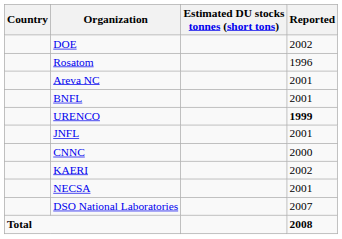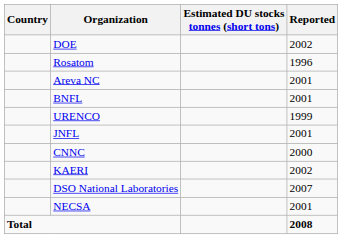 <table class="wikitable">
 <tr>
 <th>Country</th>
 <th>Organization</th>
 <th>Estimated DU stocks<br><a href='#'>tonnes</a> (<a href='#'>short tons</a>)</th>
 <th>Reported</th>
 </tr>
 <tr>
 <td></td>
 <td><a href='#'>DOE</a></td>
 <td style="text-align:right;"></td>
 <td>2002</td>
 </tr>
 <tr>
 <td></td>
 <td><a href='#'>Rosatom</a></td>
 <td style="text-align:right;"></td>
 <td>1996</td>
 </tr>
 <tr>
 <td></td>
 <td><a href='#'>Areva NC</a></td>
 <td style="text-align:right;"></td>
 <td>2001</td>
 </tr>
 <tr>
 <td></td>
 <td><a href='#'>BNFL</a></td>
 <td style="text-align:right;"></td>
 <td>2001</td>
 </tr>
 <tr>
 <td></td>
 <td><a href='#'>URENCO</a></td>
 <td style="text-align:right;"></td>
-<td><strong>1999</strong></td>
+<td>1999</td>
 </tr>
 <tr>
 <td></td>
 <td><a href='#'>JNFL</a></td>
 <td style="text-align:right;"></td>
 <td>2001</td>
 </tr>
 <tr>
 <td></td>
 <td><a href='#'>CNNC</a></td>
 <td style="text-align:right;"></td>
 <td>2000</td>
 </tr>
 <tr>
 <td></td>
 <td><a href='#'>KAERI</a></td>
 <td style="text-align:right;"></td>
 <td>2002</td>
 </tr>
 <tr>
 <td></td>
+<td><a href='#'>DSO National Laboratories</a></td>
+<td style="text-align:right;"></td>
+<td>2007</td>
+</tr>
+<tr>
+<td></td>
 <td><a href='#'>NECSA</a></td>
 <td style="text-align:right;"></td>
 <td>2001</td>
-</tr>
-<tr>
-<td></td>
-<td><a href='#'>DSO National Laboratories</a></td>
-<td style="text-align:right;"></td>
-<td>2007</td>
 </tr>
 <tr style="font-weight:bold;">
 <td colspan=2>Total</td>
 <td style="text-align:right;"></td>
 <td>2008</td>
 </tr>
 </table>
